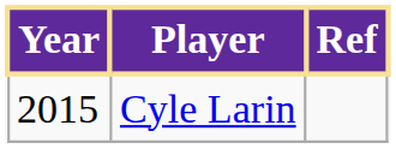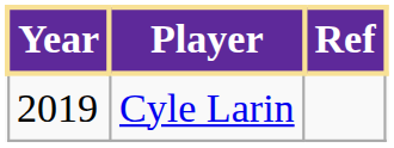 <table class="wikitable">
 <tr>
 <th style="background:#5E299A; color:#FFFFFF; border:2px solid #F8E196;">Year</th>
 <th style="background:#5E299A; color:#FFFFFF; border:2px solid #F8E196;">Player</th>
 <th style="background:#5E299A; color:#FFFFFF; border:2px solid #F8E196;">Ref</th>
 </tr>
 <tr>
-<td>2015</td>
+<td>2019</td>
 <td> <a href='#'>Cyle Larin</a></td>
 <td></td>
 </tr>
 <tr>
 </tr>
 </table>
